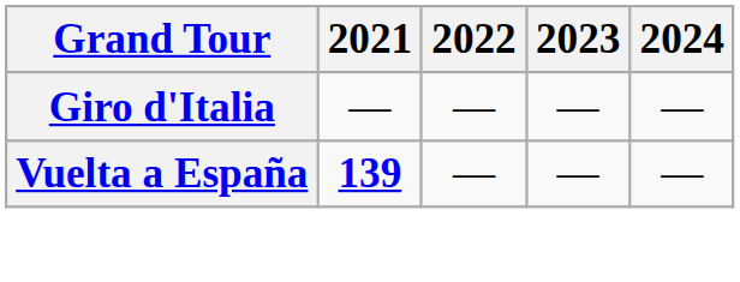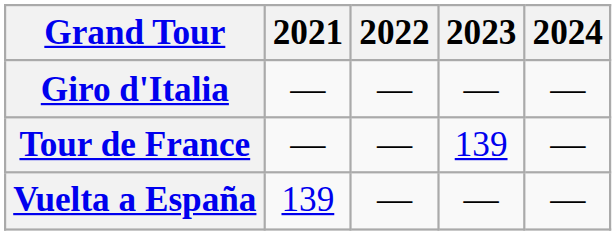 <table class="wikitable plainrowheaders">
 <tr>
 <th scope="col"><a href='#'>Grand Tour</a></th>
 <th scope="col">2021</th>
 <th scope="col">2022</th>
 <th scope="col">2023</th>
 <th scope="col">2024</th>
 </tr>
 <tr style="text-align:center;">
 <th scope="row"> <a href='#'>Giro d'Italia</a></th>
 <td>—</td>
 <td>—</td>
 <td>—</td>
 <td>—</td>
 </tr>
 <tr style="text-align:center;">
+<th scope="row"> <a href='#'>Tour de France</a></th>
+<td>—</td>
+<td>—</td>
+<td><a href='#'>139</a></td>
+<td>—</td>
+</tr>
+<tr style="text-align:center;">
 <th scope="row"> <a href='#'>Vuelta a España</a></th>
-<td><strong><a href='#'>139</a></strong></td>
+<td><a href='#'>139</a></td>
 <td>—</td>
 <td>—</td>
 <td>—</td>
 </tr>
 </table>
